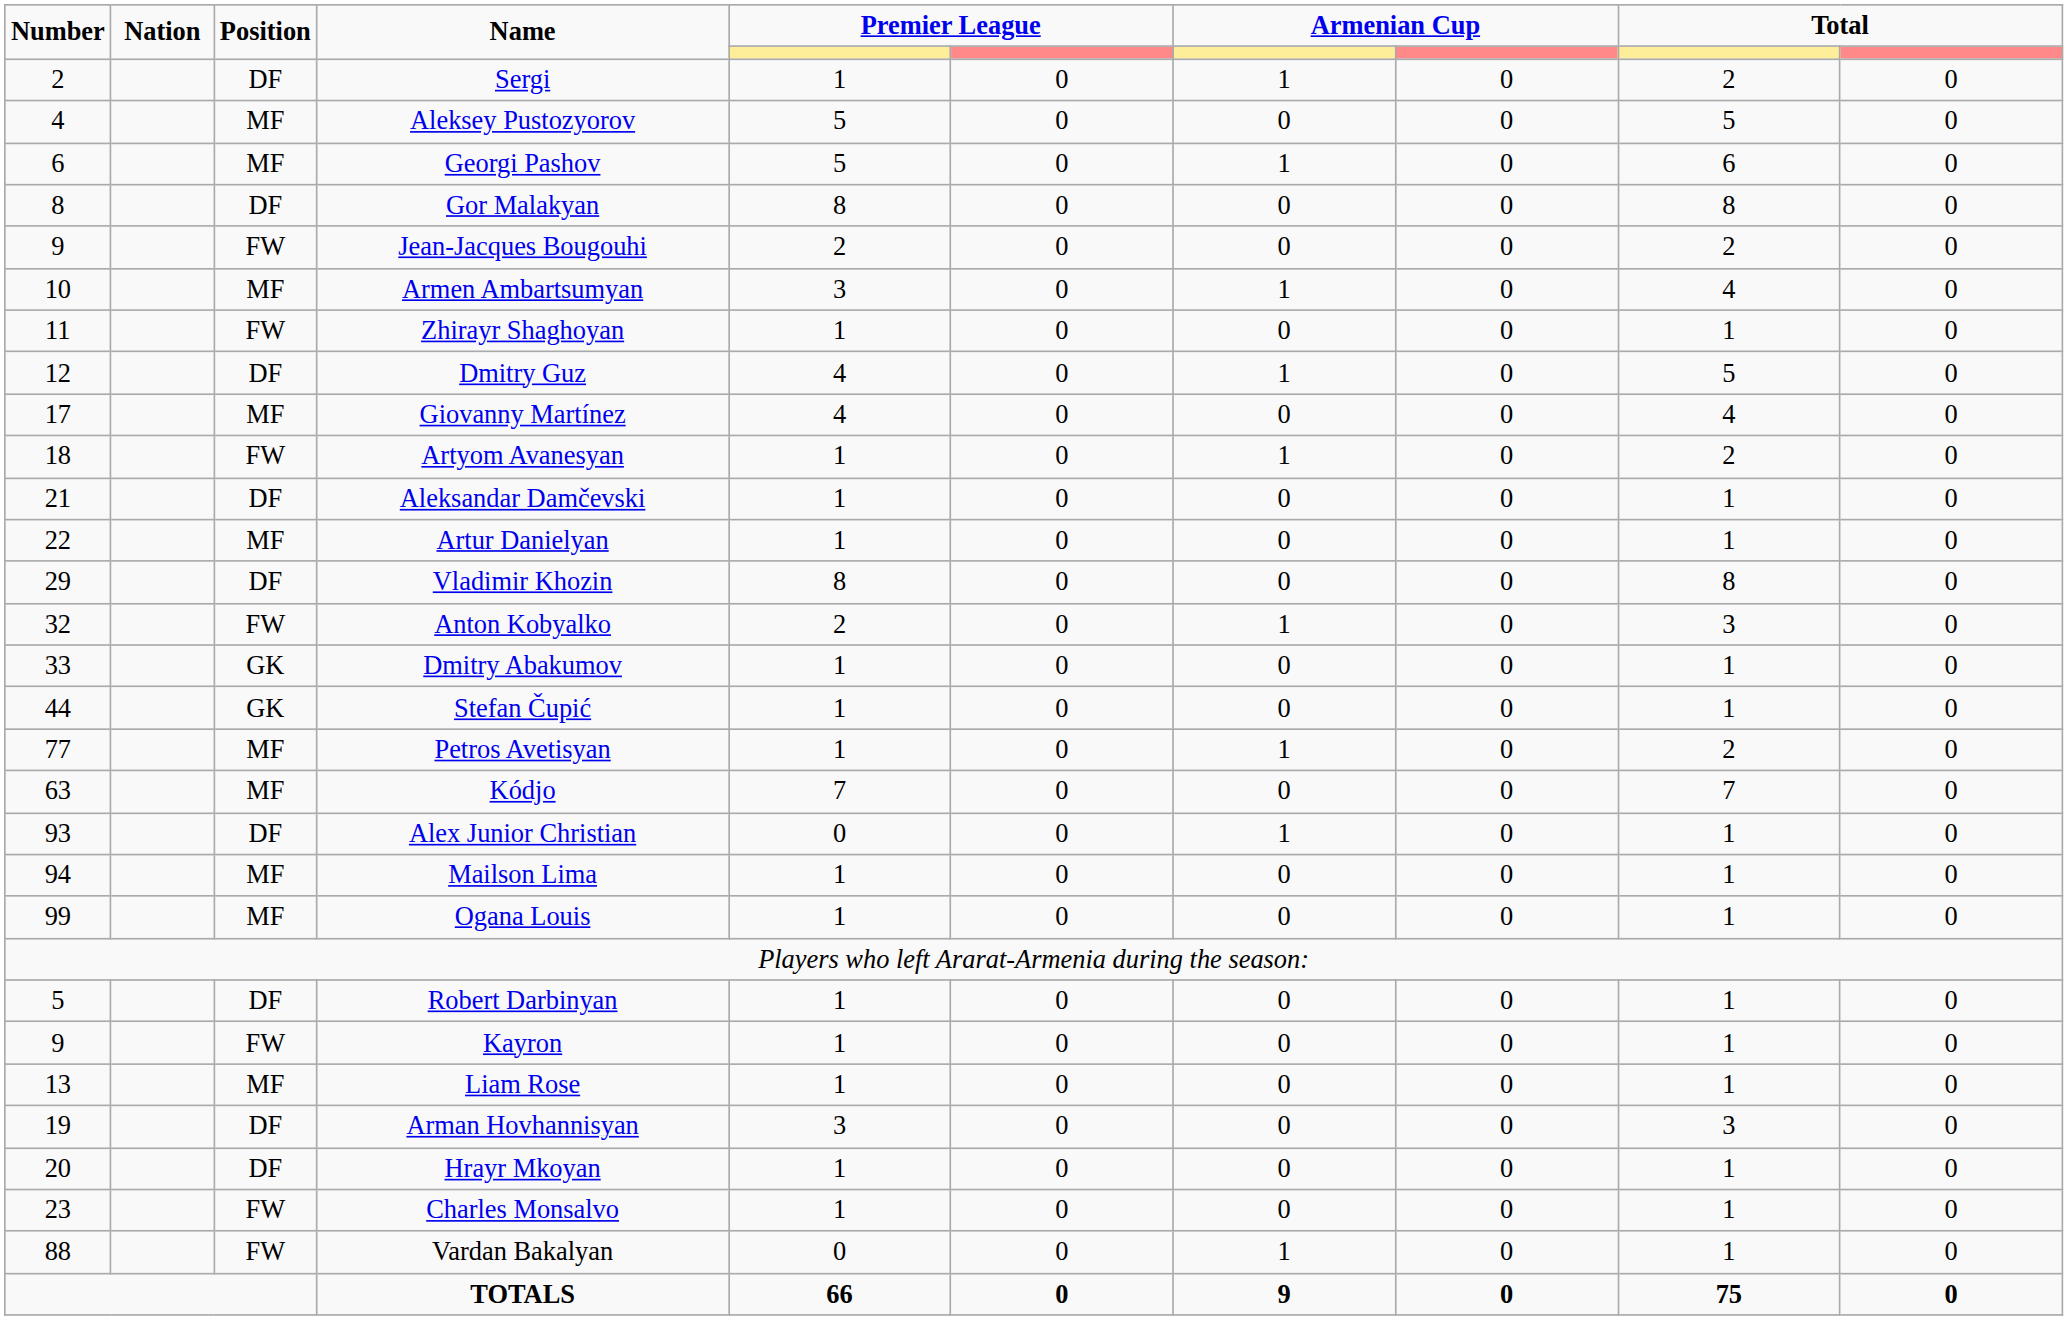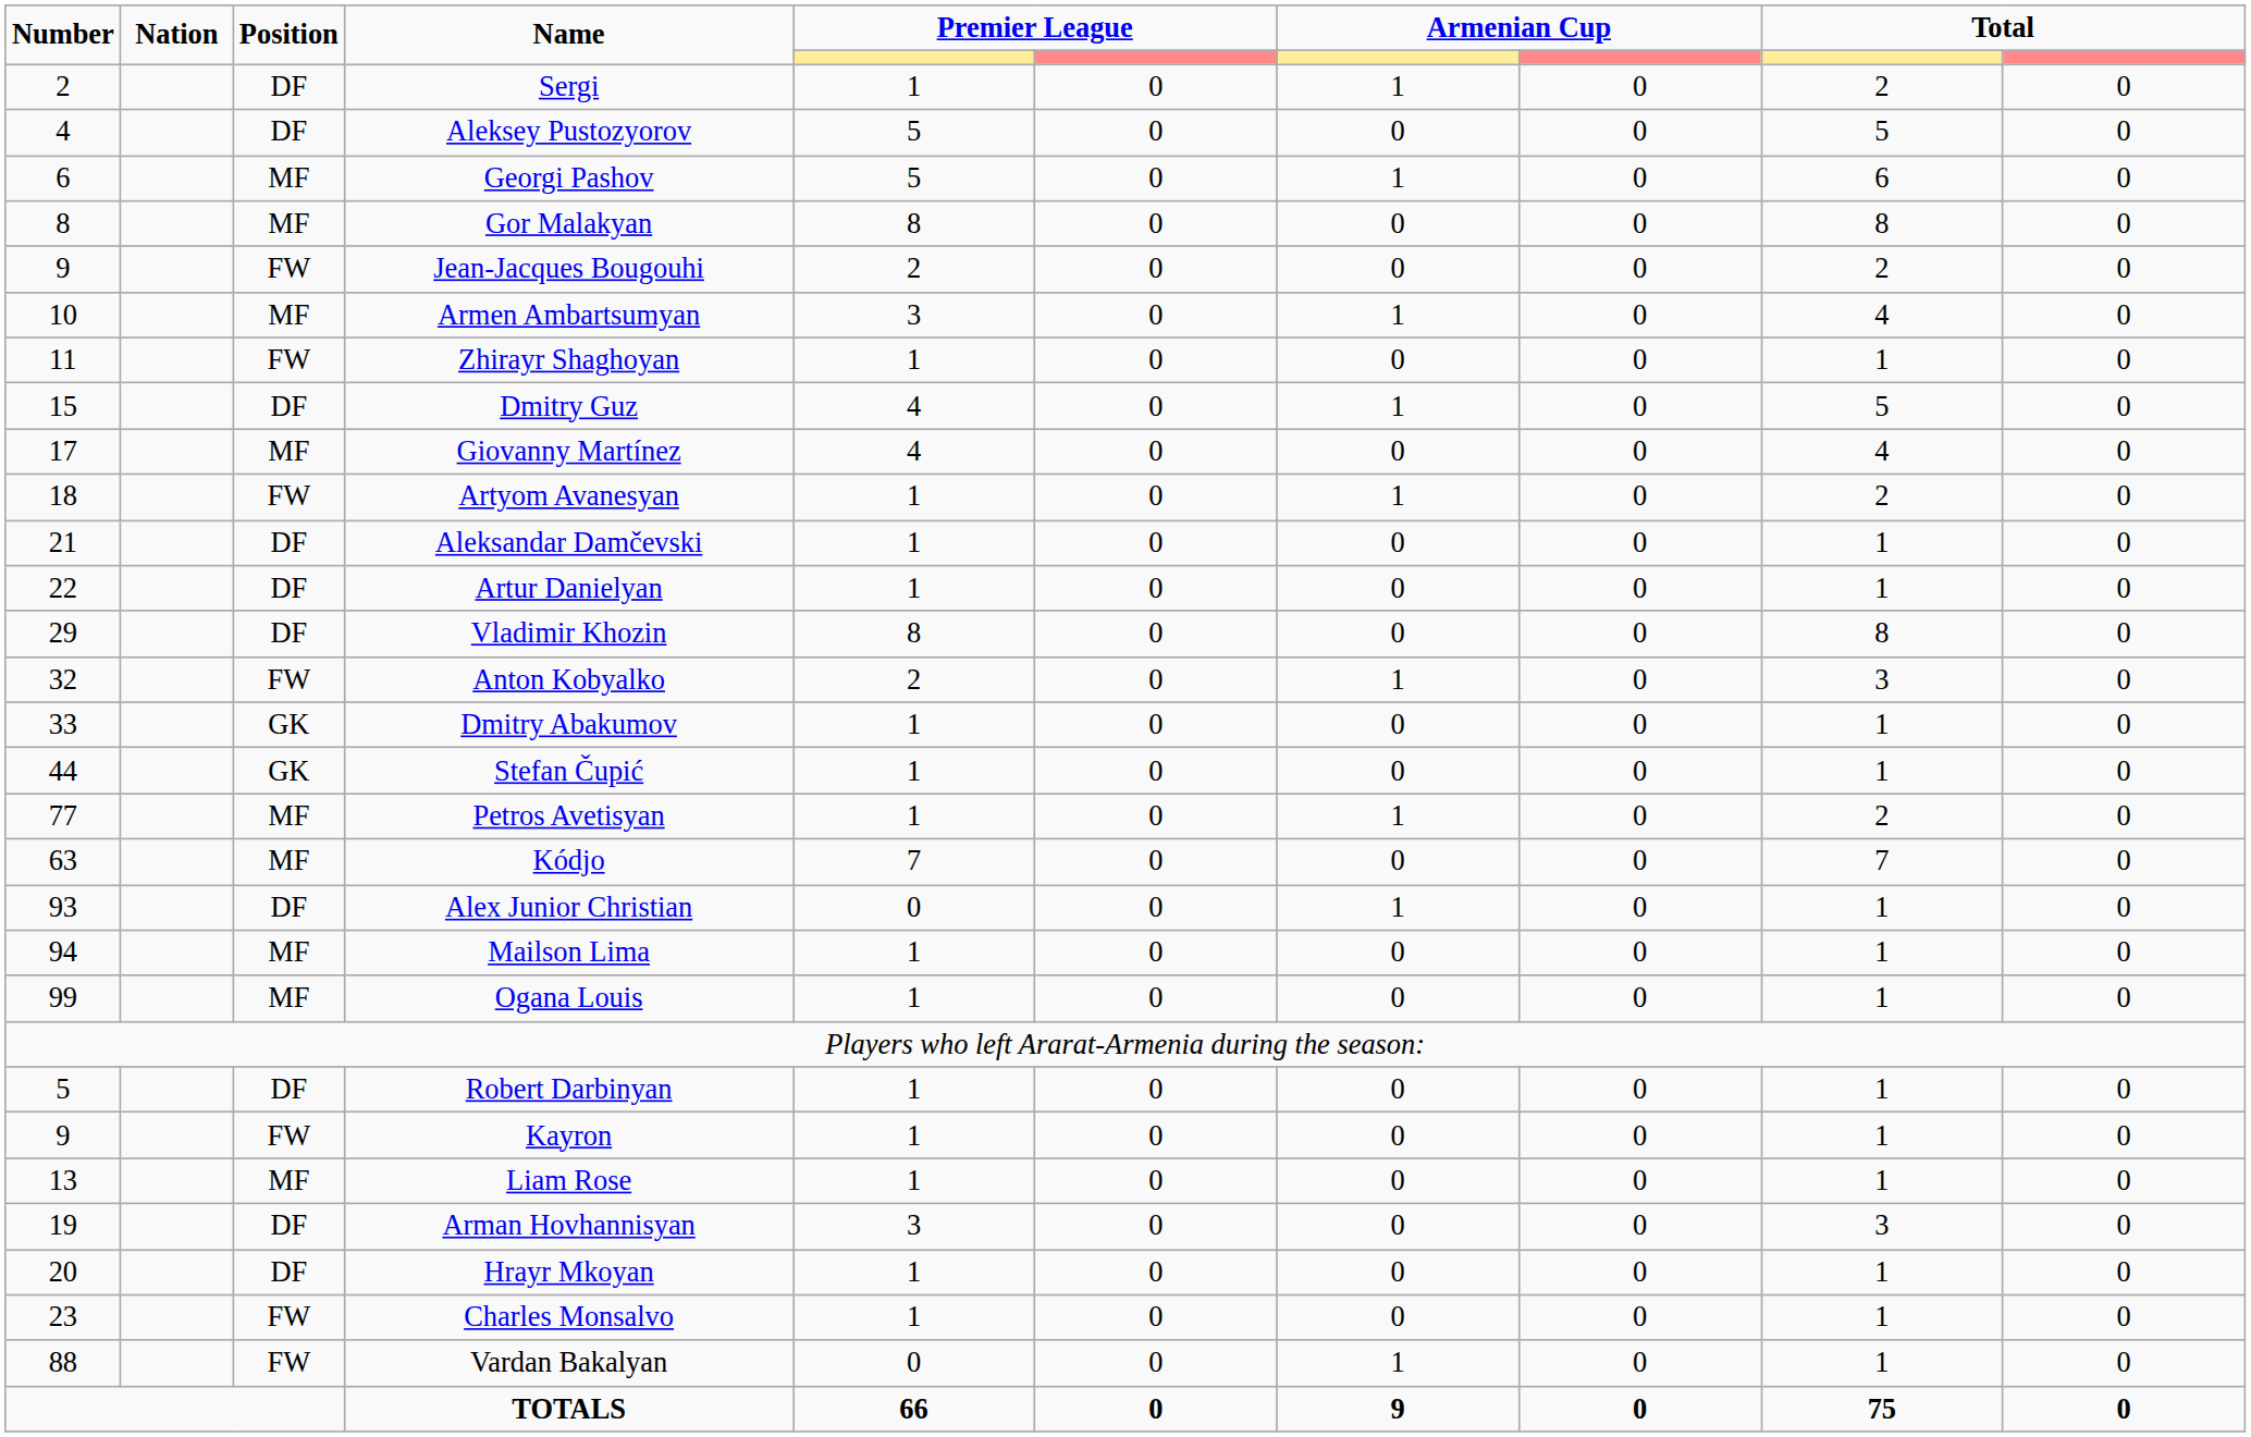 <table class="wikitable" style="text-align:center;">
 <tr>
 <td rowspan="2"  style="width:5%; text-align:center;"><strong>Number</strong></td>
 <td rowspan="2"  style="width:5%; text-align:center;"><strong>Nation</strong></td>
 <td rowspan="2"  style="width:5%; text-align:center;"><strong>Position</strong></td>
 <td rowspan="2"  style="width:20%; text-align:center;"><strong>Name</strong></td>
 <td colspan="2" style="text-align:center;"><strong><a href='#'>Premier League</a></strong></td>
 <td colspan="2" style="text-align:center;"><strong><a href='#'>Armenian Cup</a></strong></td>
 <td colspan="2" style="text-align:center;"><strong>Total</strong></td>
 </tr>
 <tr>
 <th style="width:60px; background:#fe9;"></th>
 <th style="width:60px; background:#ff8888;"></th>
 <th style="width:60px; background:#fe9;"></th>
 <th style="width:60px; background:#ff8888;"></th>
 <th style="width:60px; background:#fe9;"></th>
 <th style="width:60px; background:#ff8888;"></th>
 </tr>
 <tr>
 <td>2</td>
 <td></td>
 <td>DF</td>
 <td><a href='#'>Sergi</a></td>
 <td>1</td>
 <td>0</td>
 <td>1</td>
 <td>0</td>
 <td>2</td>
 <td>0</td>
 </tr>
 <tr>
 <td>4</td>
 <td></td>
-<td>MF</td>
+<td>DF</td>
 <td><a href='#'>Aleksey Pustozyorov</a></td>
 <td>5</td>
 <td>0</td>
 <td>0</td>
 <td>0</td>
 <td>5</td>
 <td>0</td>
 </tr>
 <tr>
 <td>6</td>
 <td></td>
 <td>MF</td>
 <td><a href='#'>Georgi Pashov</a></td>
 <td>5</td>
 <td>0</td>
 <td>1</td>
 <td>0</td>
 <td>6</td>
 <td>0</td>
 </tr>
 <tr>
 <td>8</td>
 <td></td>
-<td>DF</td>
+<td>MF</td>
 <td><a href='#'>Gor Malakyan</a></td>
 <td>8</td>
 <td>0</td>
 <td>0</td>
 <td>0</td>
 <td>8</td>
 <td>0</td>
 </tr>
 <tr>
 <td>9</td>
 <td></td>
 <td>FW</td>
 <td><a href='#'>Jean-Jacques Bougouhi</a></td>
 <td>2</td>
 <td>0</td>
 <td>0</td>
 <td>0</td>
 <td>2</td>
 <td>0</td>
 </tr>
 <tr>
 <td>10</td>
 <td></td>
 <td>MF</td>
 <td><a href='#'>Armen Ambartsumyan</a></td>
 <td>3</td>
 <td>0</td>
 <td>1</td>
 <td>0</td>
 <td>4</td>
 <td>0</td>
 </tr>
 <tr>
 <td>11</td>
 <td></td>
 <td>FW</td>
 <td><a href='#'>Zhirayr Shaghoyan</a></td>
 <td>1</td>
 <td>0</td>
 <td>0</td>
 <td>0</td>
 <td>1</td>
 <td>0</td>
 </tr>
 <tr>
-<td>12</td>
+<td>15</td>
 <td></td>
 <td>DF</td>
 <td><a href='#'>Dmitry Guz</a></td>
 <td>4</td>
 <td>0</td>
 <td>1</td>
 <td>0</td>
 <td>5</td>
 <td>0</td>
 </tr>
 <tr>
 <td>17</td>
 <td></td>
 <td>MF</td>
 <td><a href='#'>Giovanny Martínez</a></td>
 <td>4</td>
 <td>0</td>
 <td>0</td>
 <td>0</td>
 <td>4</td>
 <td>0</td>
 </tr>
 <tr>
 <td>18</td>
 <td></td>
 <td>FW</td>
 <td><a href='#'>Artyom Avanesyan</a></td>
 <td>1</td>
 <td>0</td>
 <td>1</td>
 <td>0</td>
 <td>2</td>
 <td>0</td>
 </tr>
 <tr>
 <td>21</td>
 <td></td>
 <td>DF</td>
 <td><a href='#'>Aleksandar Damčevski</a></td>
 <td>1</td>
 <td>0</td>
 <td>0</td>
 <td>0</td>
 <td>1</td>
 <td>0</td>
 </tr>
 <tr>
 <td>22</td>
 <td></td>
-<td>MF</td>
+<td>DF</td>
 <td><a href='#'>Artur Danielyan</a></td>
 <td>1</td>
 <td>0</td>
 <td>0</td>
 <td>0</td>
 <td>1</td>
 <td>0</td>
 </tr>
 <tr>
 <td>29</td>
 <td></td>
 <td>DF</td>
 <td><a href='#'>Vladimir Khozin</a></td>
 <td>8</td>
 <td>0</td>
 <td>0</td>
 <td>0</td>
 <td>8</td>
 <td>0</td>
 </tr>
 <tr>
 <td>32</td>
 <td></td>
 <td>FW</td>
 <td><a href='#'>Anton Kobyalko</a></td>
 <td>2</td>
 <td>0</td>
 <td>1</td>
 <td>0</td>
 <td>3</td>
 <td>0</td>
 </tr>
 <tr>
 <td>33</td>
 <td></td>
 <td>GK</td>
 <td><a href='#'>Dmitry Abakumov</a></td>
 <td>1</td>
 <td>0</td>
 <td>0</td>
 <td>0</td>
 <td>1</td>
 <td>0</td>
 </tr>
 <tr>
 <td>44</td>
 <td></td>
 <td>GK</td>
 <td><a href='#'>Stefan Čupić</a></td>
 <td>1</td>
 <td>0</td>
 <td>0</td>
 <td>0</td>
 <td>1</td>
 <td>0</td>
 </tr>
 <tr>
 <td>77</td>
 <td></td>
 <td>MF</td>
 <td><a href='#'>Petros Avetisyan</a></td>
 <td>1</td>
 <td>0</td>
 <td>1</td>
 <td>0</td>
 <td>2</td>
 <td>0</td>
 </tr>
 <tr>
 <td>63</td>
 <td></td>
 <td>MF</td>
 <td><a href='#'>Kódjo</a></td>
 <td>7</td>
 <td>0</td>
 <td>0</td>
 <td>0</td>
 <td>7</td>
 <td>0</td>
 </tr>
 <tr>
 <td>93</td>
 <td></td>
 <td>DF</td>
 <td><a href='#'>Alex Junior Christian</a></td>
 <td>0</td>
 <td>0</td>
 <td>1</td>
 <td>0</td>
 <td>1</td>
 <td>0</td>
 </tr>
 <tr>
 <td>94</td>
 <td></td>
 <td>MF</td>
 <td><a href='#'>Mailson Lima</a></td>
 <td>1</td>
 <td>0</td>
 <td>0</td>
 <td>0</td>
 <td>1</td>
 <td>0</td>
 </tr>
 <tr>
 <td>99</td>
 <td></td>
 <td>MF</td>
 <td><a href='#'>Ogana Louis</a></td>
 <td>1</td>
 <td>0</td>
 <td>0</td>
 <td>0</td>
 <td>1</td>
 <td>0</td>
 </tr>
 <tr>
 <td colspan="14"><em>Players who left Ararat-Armenia during the season:</em></td>
 </tr>
 <tr>
 <td>5</td>
 <td></td>
 <td>DF</td>
 <td><a href='#'>Robert Darbinyan</a></td>
 <td>1</td>
 <td>0</td>
 <td>0</td>
 <td>0</td>
 <td>1</td>
 <td>0</td>
 </tr>
 <tr>
 <td>9</td>
 <td></td>
 <td>FW</td>
 <td><a href='#'>Kayron</a></td>
 <td>1</td>
 <td>0</td>
 <td>0</td>
 <td>0</td>
 <td>1</td>
 <td>0</td>
 </tr>
 <tr>
 <td>13</td>
 <td></td>
 <td>MF</td>
 <td><a href='#'>Liam Rose</a></td>
 <td>1</td>
 <td>0</td>
 <td>0</td>
 <td>0</td>
 <td>1</td>
 <td>0</td>
 </tr>
 <tr>
 <td>19</td>
 <td></td>
 <td>DF</td>
 <td><a href='#'>Arman Hovhannisyan</a></td>
 <td>3</td>
 <td>0</td>
 <td>0</td>
 <td>0</td>
 <td>3</td>
 <td>0</td>
 </tr>
 <tr>
 <td>20</td>
 <td></td>
 <td>DF</td>
 <td><a href='#'>Hrayr Mkoyan</a></td>
 <td>1</td>
 <td>0</td>
 <td>0</td>
 <td>0</td>
 <td>1</td>
 <td>0</td>
 </tr>
 <tr>
 <td>23</td>
 <td></td>
 <td>FW</td>
 <td><a href='#'>Charles Monsalvo</a></td>
 <td>1</td>
 <td>0</td>
 <td>0</td>
 <td>0</td>
 <td>1</td>
 <td>0</td>
 </tr>
 <tr>
 <td>88</td>
 <td></td>
 <td>FW</td>
 <td>Vardan Bakalyan</td>
 <td>0</td>
 <td>0</td>
 <td>1</td>
 <td>0</td>
 <td>1</td>
 <td>0</td>
 </tr>
 <tr>
 <td colspan="3"></td>
 <td><strong>TOTALS</strong></td>
 <td><strong>66</strong></td>
 <td><strong>0</strong></td>
 <td><strong>9</strong></td>
 <td><strong>0</strong></td>
 <td><strong>75</strong></td>
 <td><strong>0</strong></td>
 </tr>
 </table>
